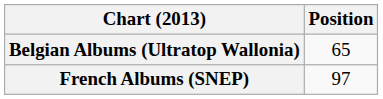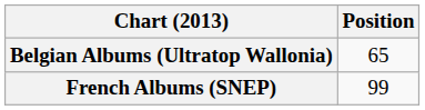 <table class="wikitable sortable plainrowheaders" style="text-align:center">
 <tr>
 <th scope="col">Chart (2013)</th>
 <th scope="col">Position</th>
 </tr>
 <tr>
 <th scope="row">Belgian Albums (Ultratop Wallonia)</th>
 <td>65</td>
 </tr>
 <tr>
 <th scope="row">French Albums (SNEP)</th>
-<td>97</td>
+<td>99</td>
 </tr>
 </table>
